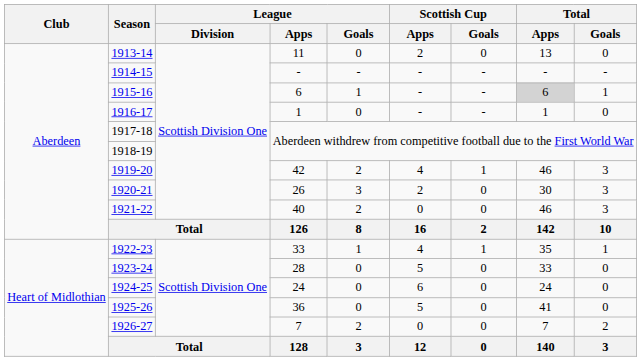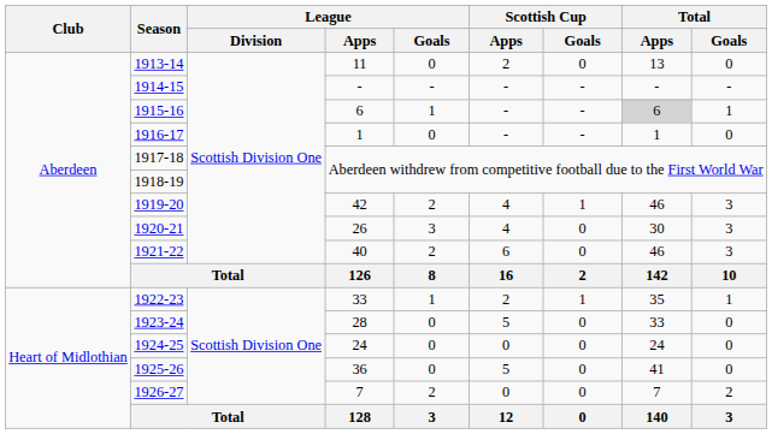 <table class="wikitable" style="text-align:center">
 <tr>
 <th rowspan="2">Club</th>
 <th rowspan="2">Season</th>
 <th colspan="3">League</th>
 <th colspan="2">Scottish Cup</th>
 <th colspan="2">Total</th>
 </tr>
 <tr>
 <th>Division</th>
 <th>Apps</th>
 <th>Goals</th>
 <th>Apps</th>
 <th>Goals</th>
 <th>Apps</th>
 <th>Goals</th>
 </tr>
 <tr>
 <td rowspan="10"><a href='#'>Aberdeen</a></td>
 <td><a href='#'>1913-14</a></td>
 <td rowspan="9"><a href='#'>Scottish Division One</a></td>
 <td>11</td>
 <td>0</td>
 <td>2</td>
 <td>0</td>
 <td>13</td>
 <td>0</td>
 </tr>
 <tr>
 <td><a href='#'>1914-15</a></td>
 <td>-</td>
 <td>-</td>
 <td>-</td>
 <td>-</td>
 <td>-</td>
 <td>-</td>
 </tr>
 <tr>
 <td><a href='#'>1915-16</a></td>
 <td>6</td>
 <td>1</td>
 <td>-</td>
 <td>-</td>
 <td style="background: lightgrey;">6</td>
 <td>1</td>
 </tr>
 <tr>
 <td><a href='#'>1916-17</a></td>
 <td>1</td>
 <td>0</td>
 <td>-</td>
 <td>-</td>
 <td>1</td>
 <td>0</td>
 </tr>
 <tr>
 <td>1917-18</td>
 <td colspan="6" rowspan="2">Aberdeen withdrew from competitive football due to the <a href='#'>First World War</a></td>
 </tr>
 <tr>
 <td>1918-19</td>
 </tr>
 <tr>
 <td><a href='#'>1919-20</a></td>
 <td>42</td>
 <td>2</td>
 <td>4</td>
 <td>1</td>
 <td>46</td>
 <td>3</td>
 </tr>
 <tr>
 <td><a href='#'>1920-21</a></td>
 <td>26</td>
 <td>3</td>
-<td>2</td>
+<td>4</td>
 <td>0</td>
 <td>30</td>
 <td>3</td>
 </tr>
 <tr>
 <td><a href='#'>1921-22</a></td>
 <td>40</td>
 <td>2</td>
-<td>0</td>
+<td>6</td>
 <td>0</td>
 <td>46</td>
 <td>3</td>
 </tr>
 <tr>
 <th colspan="2">Total</th>
 <th>126</th>
 <th>8</th>
 <th>16</th>
 <th>2</th>
 <th>142</th>
 <th>10</th>
 </tr>
 <tr>
 <td rowspan="6"><a href='#'>Heart of Midlothian</a></td>
 <td><a href='#'>1922-23</a></td>
 <td rowspan="5"><a href='#'>Scottish Division One</a></td>
 <td>33</td>
 <td>1</td>
-<td>4</td>
+<td>2</td>
 <td>1</td>
 <td>35</td>
 <td>1</td>
 </tr>
 <tr>
 <td><a href='#'>1923-24</a></td>
 <td>28</td>
 <td>0</td>
 <td>5</td>
 <td>0</td>
 <td>33</td>
 <td>0</td>
 </tr>
 <tr>
 <td><a href='#'>1924-25</a></td>
 <td>24</td>
 <td>0</td>
-<td>6</td>
+<td>0</td>
 <td>0</td>
 <td>24</td>
 <td>0</td>
 </tr>
 <tr>
 <td><a href='#'>1925-26</a></td>
 <td>36</td>
 <td>0</td>
 <td>5</td>
 <td>0</td>
 <td>41</td>
 <td>0</td>
 </tr>
 <tr>
 <td><a href='#'>1926-27</a></td>
 <td>7</td>
 <td>2</td>
 <td>0</td>
 <td>0</td>
 <td>7</td>
 <td>2</td>
 </tr>
 <tr>
 <th colspan="2">Total</th>
 <th>128</th>
 <th>3</th>
 <th>12</th>
 <th>0</th>
 <th>140</th>
 <th>3</th>
 </tr>
 </table>
